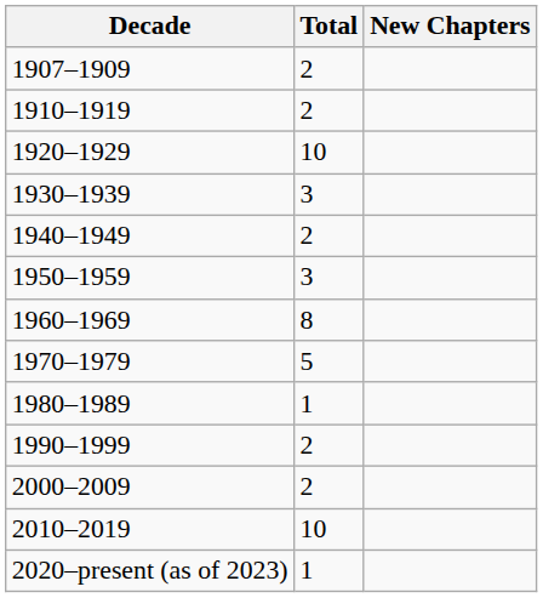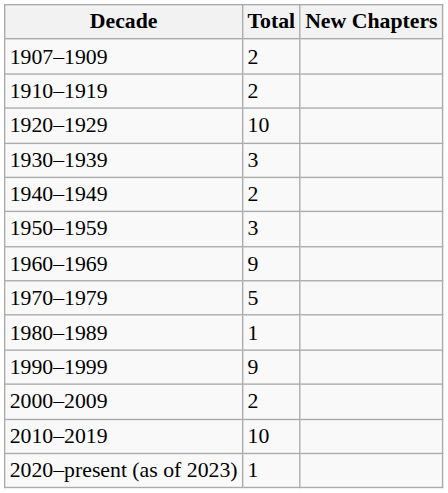 <table class="wikitable sortable">
 <tr>
 <th>Decade</th>
 <th>Total</th>
 <th>New Chapters</th>
 </tr>
 <tr>
 <td>1907–1909</td>
 <td>2</td>
 <td> </td>
 </tr>
 <tr>
 <td>1910–1919</td>
 <td>2</td>
 <td> </td>
 </tr>
 <tr>
 <td>1920–1929</td>
 <td>10</td>
 <td>         </td>
 </tr>
 <tr>
 <td>1930–1939</td>
 <td>3</td>
 <td>  </td>
 </tr>
 <tr>
 <td>1940–1949</td>
 <td>2</td>
 <td> </td>
 </tr>
 <tr>
 <td>1950–1959</td>
 <td>3</td>
 <td>  </td>
 </tr>
 <tr>
 <td>1960–1969</td>
-<td>8</td>
+<td>9</td>
 <td>        </td>
 </tr>
 <tr>
 <td>1970–1979</td>
 <td>5</td>
 <td>    </td>
 </tr>
 <tr>
 <td>1980–1989</td>
 <td>1</td>
 <td>     </td>
 </tr>
 <tr>
 <td>1990–1999</td>
-<td>2</td>
+<td>9</td>
 <td> </td>
 </tr>
 <tr>
 <td>2000–2009</td>
 <td>2</td>
 <td> </td>
 </tr>
 <tr>
 <td>2010–2019</td>
 <td>10</td>
 <td>         </td>
 </tr>
 <tr>
 <td>2020–present (as of 2023)</td>
 <td>1</td>
 <td></td>
 </tr>
 </table>
